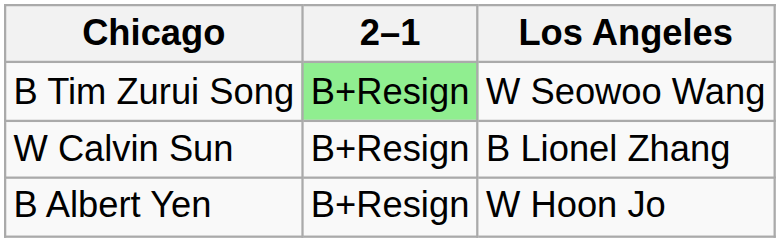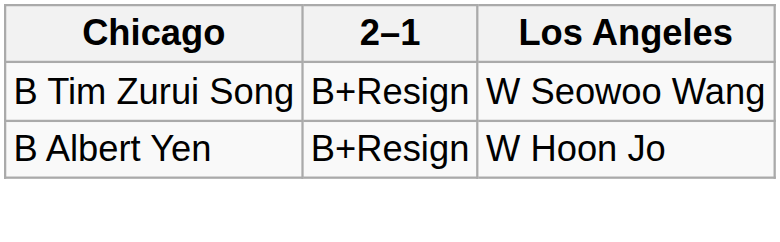 <table class="wikitable">
 <tr>
 <th>Chicago</th>
 <th>2–1</th>
 <th>Los Angeles</th>
 </tr>
 <tr>
 <td>B Tim Zurui Song</td>
-<td style="background: lightgreen;">B+Resign</td>
+<td>B+Resign</td>
 <td>W Seowoo Wang</td>
-</tr>
-<tr>
-<td>W Calvin Sun</td>
-<td>B+Resign</td>
-<td>B Lionel Zhang</td>
 </tr>
 <tr>
 <td>B Albert Yen</td>
 <td>B+Resign</td>
 <td>W Hoon Jo</td>
 </tr>
 </table>
